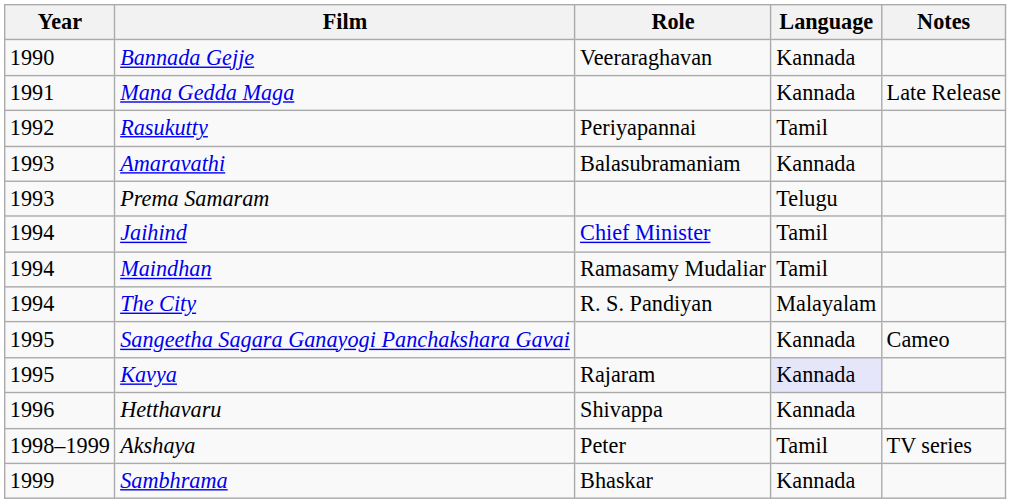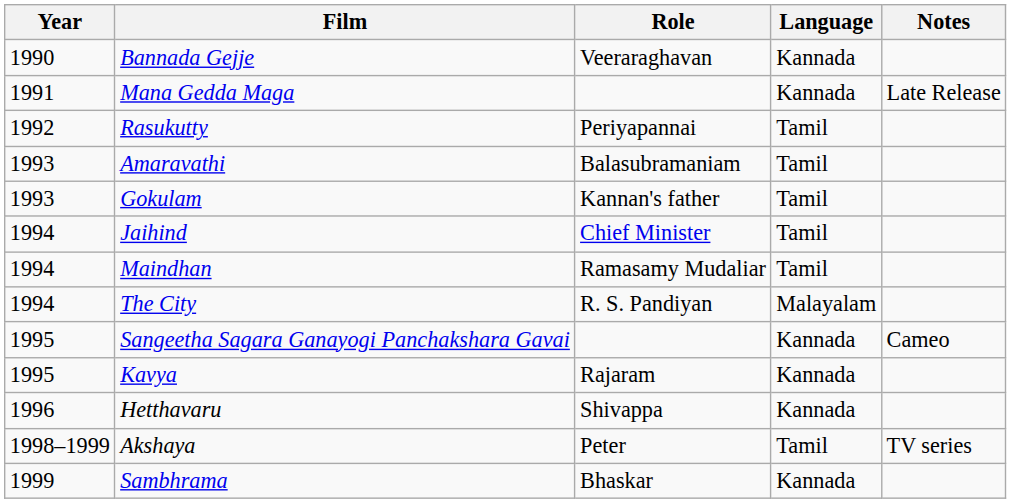 <table class="wikitable sortable">
 <tr>
 <th>Year</th>
 <th>Film</th>
 <th>Role</th>
 <th>Language</th>
 <th>Notes</th>
 </tr>
 <tr>
 <td>1990</td>
 <td><em><a href='#'>Bannada Gejje</a></em></td>
 <td>Veeraraghavan</td>
 <td>Kannada</td>
 <td></td>
 </tr>
 <tr>
 <td>1991</td>
 <td><em><a href='#'>Mana Gedda Maga</a></em></td>
 <td></td>
 <td>Kannada</td>
 <td>Late Release</td>
 </tr>
 <tr>
 <td>1992</td>
 <td><em><a href='#'>Rasukutty</a></em></td>
 <td>Periyapannai</td>
 <td>Tamil</td>
 <td></td>
 </tr>
 <tr>
 <td>1993</td>
 <td><em><a href='#'>Amaravathi</a></em></td>
 <td>Balasubramaniam</td>
-<td>Kannada</td>
+<td>Tamil</td>
 <td></td>
 </tr>
 <tr>
 <td>1993</td>
-<td><em>Prema Samaram</em></td>
-<td></td>
-<td>Telugu</td>
+<td><em><a href='#'>Gokulam</a></em></td>
+<td>Kannan's father</td>
+<td>Tamil</td>
 <td></td>
 </tr>
 <tr>
 <td>1994</td>
 <td><em><a href='#'>Jaihind</a></em></td>
 <td><a href='#'>Chief Minister</a></td>
 <td>Tamil</td>
 <td></td>
 </tr>
 <tr>
 <td>1994</td>
 <td><em><a href='#'>Maindhan</a></em></td>
 <td>Ramasamy Mudaliar</td>
 <td>Tamil</td>
 <td></td>
 </tr>
 <tr>
 <td>1994</td>
 <td><em><a href='#'>The City</a></em></td>
 <td>R. S. Pandiyan</td>
 <td>Malayalam</td>
 <td></td>
 </tr>
 <tr>
 <td>1995</td>
 <td><em><a href='#'>Sangeetha Sagara Ganayogi Panchakshara Gavai</a></em></td>
 <td></td>
 <td>Kannada</td>
 <td>Cameo</td>
 </tr>
 <tr>
 <td>1995</td>
 <td><em><a href='#'>Kavya</a></em></td>
 <td>Rajaram</td>
-<td style="background: lavender;">Kannada</td>
+<td>Kannada</td>
 <td></td>
 </tr>
 <tr>
 <td>1996</td>
 <td><em>Hetthavaru</em></td>
 <td>Shivappa</td>
 <td>Kannada</td>
 <td></td>
 </tr>
 <tr>
 <td>1998–1999</td>
 <td><em>Akshaya</em></td>
 <td>Peter</td>
 <td>Tamil</td>
 <td>TV series</td>
 </tr>
 <tr>
 <td>1999</td>
 <td><em><a href='#'>Sambhrama</a></em></td>
 <td>Bhaskar</td>
 <td>Kannada</td>
 <td></td>
 </tr>
 </table>
